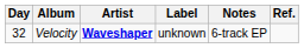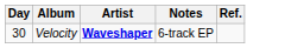 <table class="wikitable">
 <tr>
 <th>Day</th>
 <th>Album</th>
 <th>Artist</th>
-<th>Label</th>
 <th>Notes</th>
 <th>Ref.</th>
 </tr>
 <tr>
-<td rowspan="1" style="text-align:center;">32</td>
+<td rowspan="1" style="text-align:center;">30</td>
 <td><em>Velocity</em></td>
 <td><strong><a href='#'>Waveshaper</a></strong></td>
-<td>unknown</td>
 <td>6-track EP</td>
 <td style="text-align:center;"></td>
 </tr>
 </table>
